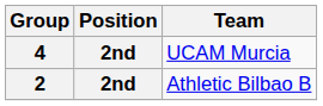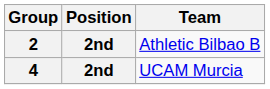 <table class="wikitable">
 <tr>
 <th>Group</th>
 <th>Position</th>
 <th>Team</th>
 </tr>
 <tr>
+<th>2</th>
+<th>2nd</th>
+<td><a href='#'>Athletic Bilbao B</a></td>
+</tr>
+<tr>
 <th>4</th>
 <th>2nd</th>
 <td><a href='#'>UCAM Murcia</a></td>
 </tr>
 <tr>
-<th>2</th>
-<th>2nd</th>
-<td><a href='#'>Athletic Bilbao B</a></td>
-</tr>
-<tr>
 </tr>
 </table>
